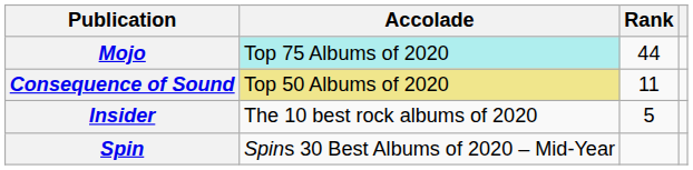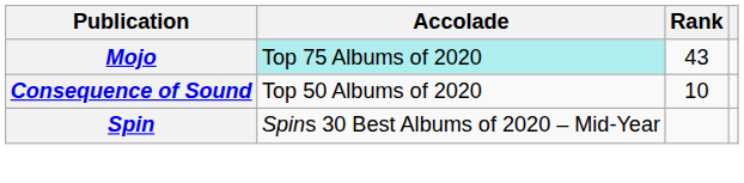 <table class="wikitable sortable plainrowheaders">
 <tr>
 <th scope="col">Publication</th>
 <th scope="col">Accolade</th>
 <th scope="col">Rank</th>
 <th scope="col" class="unsortable"></th>
 </tr>
 <tr>
 <th scope="row"><em><a href='#'>Mojo</a></em></th>
 <td style="background: paleturquoise;">Top 75 Albums of 2020</td>
-<td style="text-align:center;">44</td>
+<td style="text-align:center;">43</td>
 <td style="text-align:center;"></td>
 </tr>
 <tr>
 <th scope="row"><em><a href='#'>Consequence of Sound</a></em></th>
-<td style="background: khaki;">Top 50 Albums of 2020</td>
-<td style="text-align:center;">11</td>
-<td style="text-align:center;"></td>
-</tr>
-<tr>
-<th scope="row"><em><a href='#'>Insider</a></em></th>
-<td>The 10 best rock albums of 2020</td>
-<td style="text-align:center;">5</td>
+<td>Top 50 Albums of 2020</td>
+<td style="text-align:center;">10</td>
 <td style="text-align:center;"></td>
 </tr>
 <tr>
 <th scope="row"><em><a href='#'>Spin</a></em></th>
 <td><em>Spin</em>s 30 Best Albums of 2020 – Mid-Year</td>
 <td></td>
 <td></td>
 </tr>
 </table>
